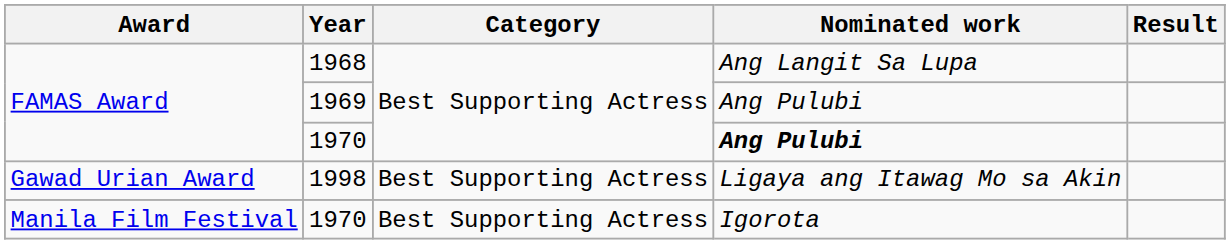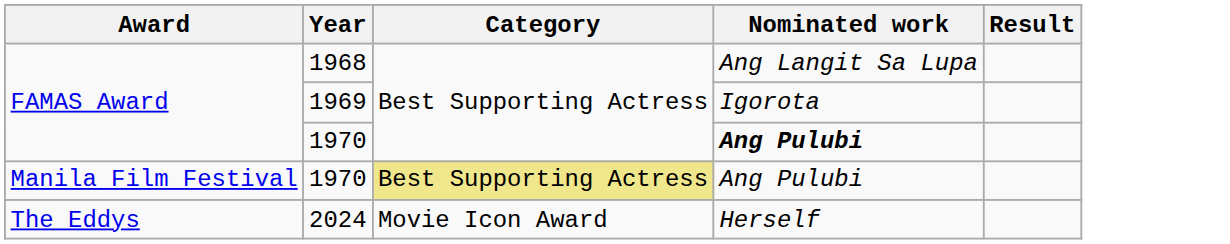 <table class= "wikitable sortable">
 <tr>
 <th>Award</th>
 <th>Year</th>
 <th>Category</th>
 <th>Nominated work</th>
 <th>Result</th>
 </tr>
 <tr>
 <td rowspan="3"><a href='#'>FAMAS Award</a></td>
 <td>1968</td>
 <td rowspan="3">Best Supporting Actress</td>
 <td><em>Ang Langit Sa Lupa</em></td>
 <td></td>
 </tr>
 <tr>
 <td>1969</td>
-<td><em>Ang Pulubi</em></td>
+<td><em>Igorota</em></td>
 <td></td>
 </tr>
 <tr>
 <td>1970</td>
 <td><strong><em>Ang Pulubi</em></strong></td>
 <td></td>
 </tr>
 <tr>
-<td><a href='#'>Gawad Urian Award</a></td>
-<td>1998</td>
-<td>Best Supporting Actress</td>
-<td><em>Ligaya ang Itawag Mo sa Akin</em></td>
+<td><a href='#'>Manila Film Festival</a></td>
+<td>1970</td>
+<td style="background: khaki;">Best Supporting Actress</td>
+<td><em>Ang Pulubi</em></td>
 <td></td>
 </tr>
 <tr>
-<td><a href='#'>Manila Film Festival</a></td>
-<td>1970</td>
-<td>Best Supporting Actress</td>
-<td><em>Igorota</em></td>
+<td><a href='#'>The Eddys</a></td>
+<td>2024</td>
+<td>Movie Icon Award</td>
+<td><em>Herself</em></td>
 <td></td>
 </tr>
 </table>
